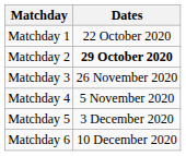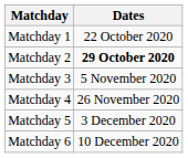 <table class="wikitable" style="text-align:center">
 <tr>
 <th>Matchday</th>
 <th>Dates</th>
 </tr>
 <tr>
 <td>Matchday 1</td>
 <td>22 October 2020</td>
 </tr>
 <tr>
 <td>Matchday 2</td>
 <td><strong>29 October 2020</strong></td>
 </tr>
 <tr>
 <td>Matchday 3</td>
-<td>26 November 2020</td>
+<td>5 November 2020</td>
 </tr>
 <tr>
 <td>Matchday 4</td>
-<td>5 November 2020</td>
+<td>26 November 2020</td>
 </tr>
 <tr>
 <td>Matchday 5</td>
 <td>3 December 2020</td>
 </tr>
 <tr>
 <td>Matchday 6</td>
 <td>10 December 2020</td>
 </tr>
 </table>
